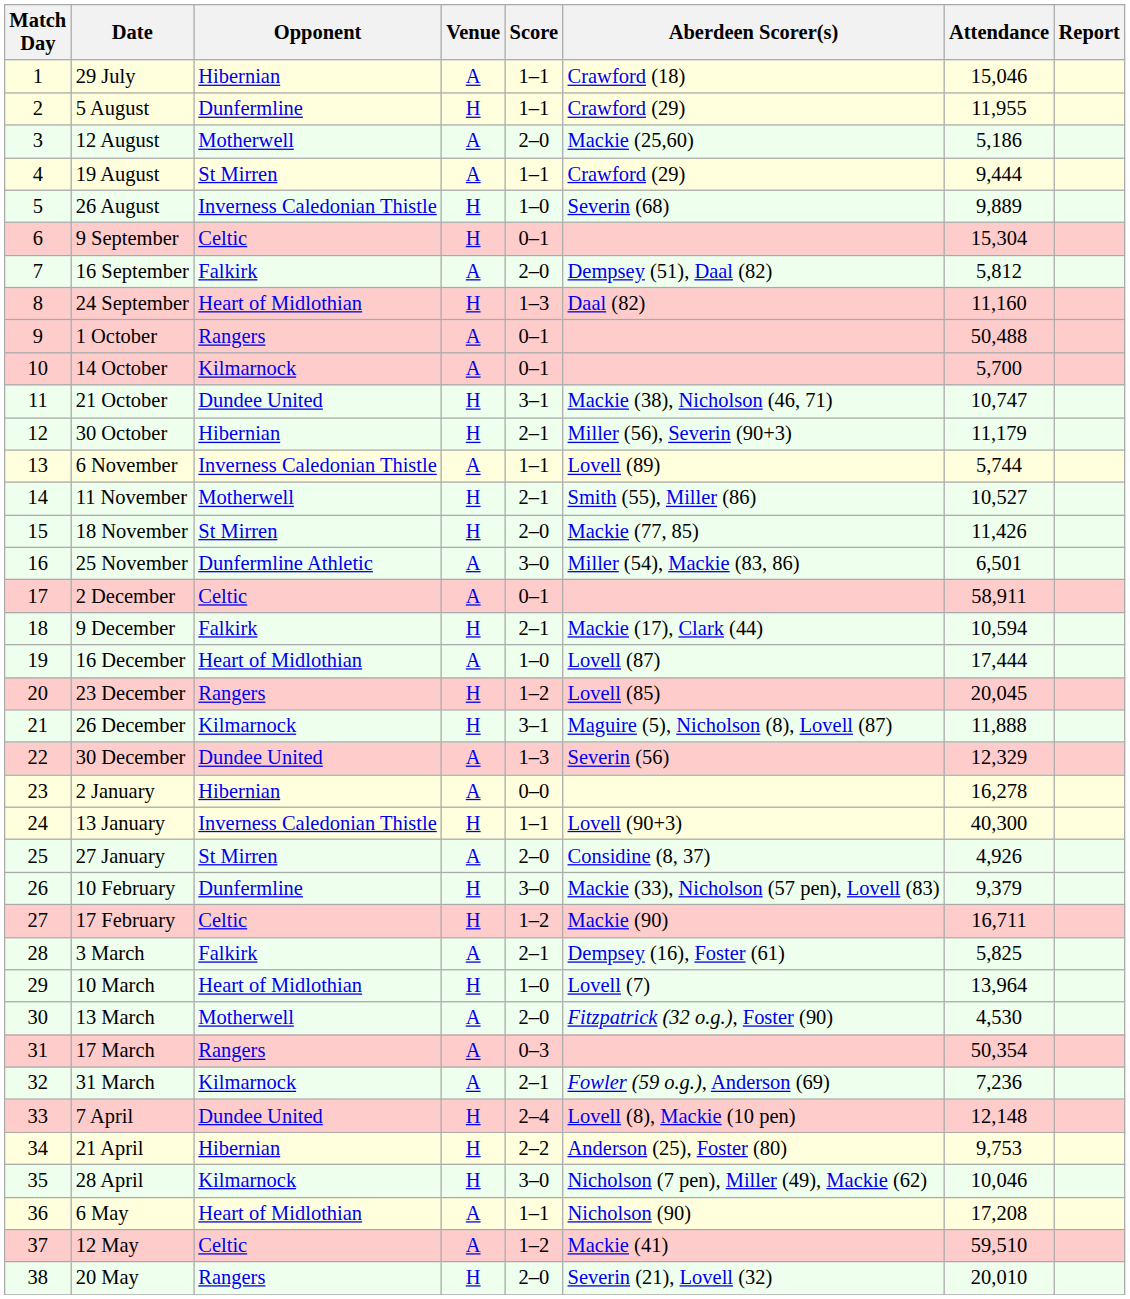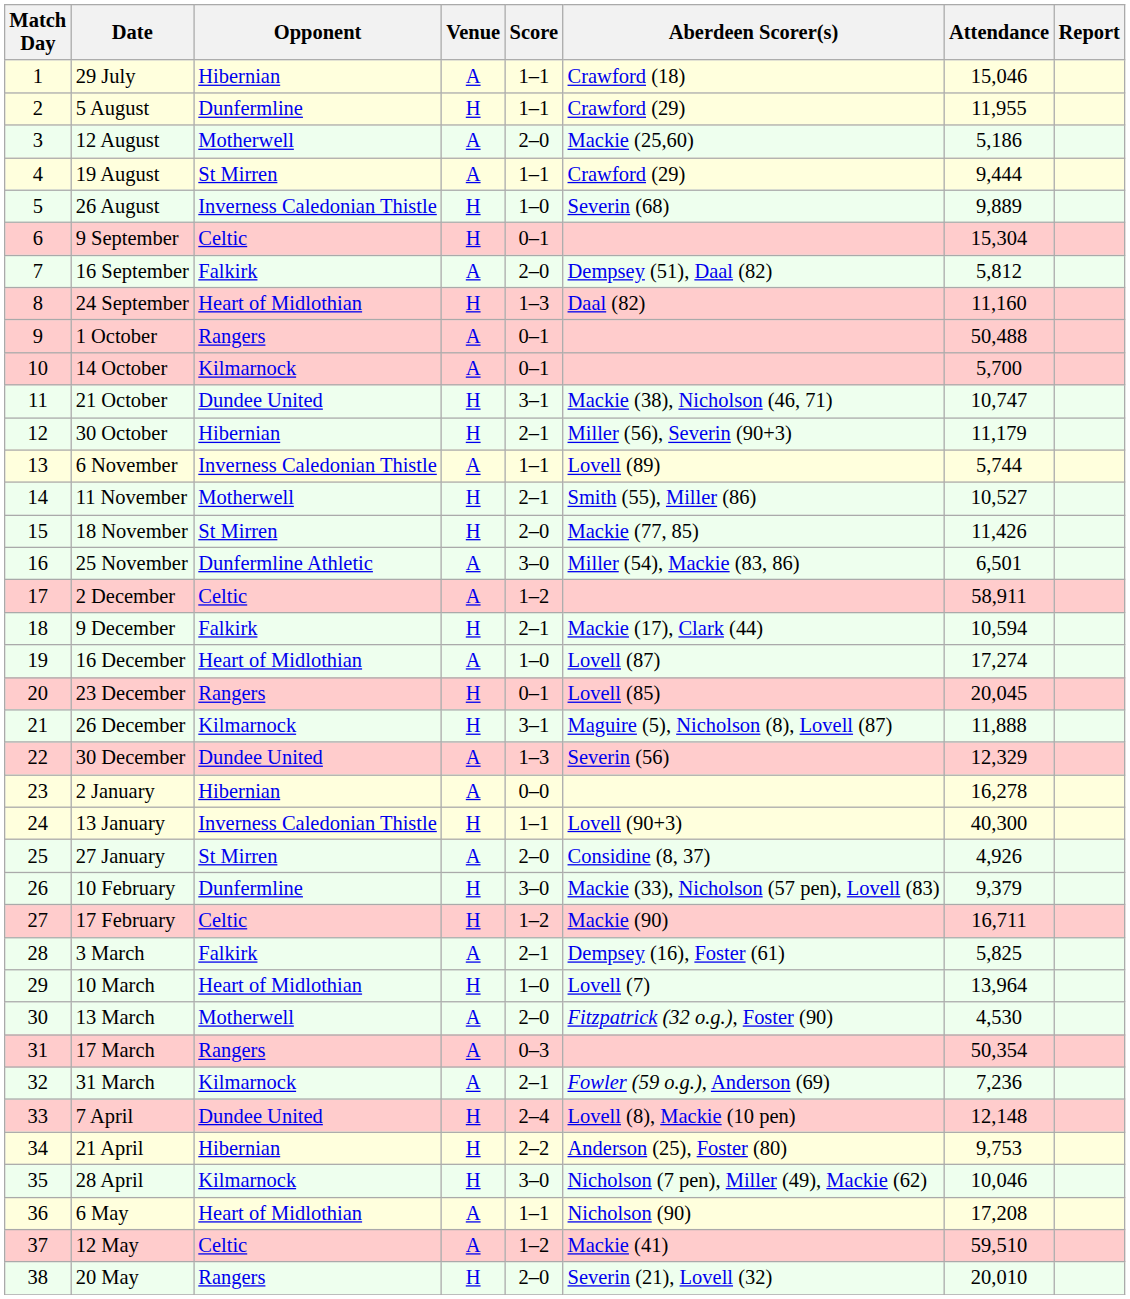 <table class="wikitable" style="text-align:center">
 <tr>
 <th>Match<br> Day</th>
 <th>Date</th>
 <th>Opponent</th>
 <th>Venue</th>
 <th>Score</th>
 <th>Aberdeen Scorer(s)</th>
 <th>Attendance</th>
 <th>Report</th>
 </tr>
 <tr bgcolor=#FFFFDD>
 <td>1</td>
 <td align=left>29 July</td>
 <td align=left><a href='#'>Hibernian</a></td>
 <td><a href='#'>A</a></td>
 <td>1–1</td>
 <td align=left><a href='#'>Crawford</a> (18)</td>
 <td>15,046</td>
 <td></td>
 </tr>
 <tr bgcolor=#FFFFDD>
 <td>2</td>
 <td align=left>5 August</td>
 <td align=left><a href='#'>Dunfermline</a></td>
 <td><a href='#'>H</a></td>
 <td>1–1</td>
 <td align=left><a href='#'>Crawford</a> (29)</td>
 <td>11,955</td>
 <td></td>
 </tr>
 <tr bgcolor=#EEFFEE>
 <td>3</td>
 <td align=left>12 August</td>
 <td align=left><a href='#'>Motherwell</a></td>
 <td><a href='#'>A</a></td>
 <td>2–0</td>
 <td align=left><a href='#'>Mackie</a> (25,60)</td>
 <td>5,186</td>
 <td></td>
 </tr>
 <tr bgcolor=#FFFFDD>
 <td>4</td>
 <td align=left>19 August</td>
 <td align=left><a href='#'>St Mirren</a></td>
 <td><a href='#'>A</a></td>
 <td>1–1</td>
 <td align=left><a href='#'>Crawford</a> (29)</td>
 <td>9,444</td>
 <td></td>
 </tr>
 <tr bgcolor=#EEFFEE>
 <td>5</td>
 <td align=left>26 August</td>
 <td align=left><a href='#'>Inverness Caledonian Thistle</a></td>
 <td><a href='#'>H</a></td>
 <td>1–0</td>
 <td align=left><a href='#'>Severin</a> (68)</td>
 <td>9,889</td>
 <td></td>
 </tr>
 <tr bgcolor=#FFCCCC>
 <td>6</td>
 <td align=left>9 September</td>
 <td align=left><a href='#'>Celtic</a></td>
 <td><a href='#'>H</a></td>
 <td>0–1</td>
 <td align=left></td>
 <td>15,304</td>
 <td></td>
 </tr>
 <tr bgcolor=#EEFFEE>
 <td>7</td>
 <td align=left>16 September</td>
 <td align=left><a href='#'>Falkirk</a></td>
 <td><a href='#'>A</a></td>
 <td>2–0</td>
 <td align=left><a href='#'>Dempsey</a> (51), <a href='#'>Daal</a> (82)</td>
 <td>5,812</td>
 <td></td>
 </tr>
 <tr bgcolor=#FFCCCC>
 <td>8</td>
 <td align=left>24 September</td>
 <td align=left><a href='#'>Heart of Midlothian</a></td>
 <td><a href='#'>H</a></td>
 <td>1–3</td>
 <td align=left><a href='#'>Daal</a> (82)</td>
 <td>11,160</td>
 <td></td>
 </tr>
 <tr bgcolor=#FFCCCC>
 <td>9</td>
 <td align=left>1 October</td>
 <td align=left><a href='#'>Rangers</a></td>
 <td><a href='#'>A</a></td>
 <td>0–1</td>
 <td align=left></td>
 <td>50,488</td>
 <td></td>
 </tr>
 <tr bgcolor=#FFCCCC>
 <td>10</td>
 <td align=left>14 October</td>
 <td align=left><a href='#'>Kilmarnock</a></td>
 <td><a href='#'>A</a></td>
 <td>0–1</td>
 <td align=left></td>
 <td>5,700</td>
 <td></td>
 </tr>
 <tr bgcolor=#EEFFEE>
 <td>11</td>
 <td align=left>21 October</td>
 <td align=left><a href='#'>Dundee United</a></td>
 <td><a href='#'>H</a></td>
 <td>3–1</td>
 <td align=left><a href='#'>Mackie</a> (38), <a href='#'>Nicholson</a> (46, 71)</td>
 <td>10,747</td>
 <td></td>
 </tr>
 <tr bgcolor=#EEFFEE>
 <td>12</td>
 <td align=left>30 October</td>
 <td align=left><a href='#'>Hibernian</a></td>
 <td><a href='#'>H</a></td>
 <td>2–1</td>
 <td align=left><a href='#'>Miller</a> (56), <a href='#'>Severin</a> (90+3)</td>
 <td>11,179</td>
 <td></td>
 </tr>
 <tr bgcolor=#FFFFDD>
 <td>13</td>
 <td align=left>6 November</td>
 <td align=left><a href='#'>Inverness Caledonian Thistle</a></td>
 <td><a href='#'>A</a></td>
 <td>1–1</td>
 <td align=left><a href='#'>Lovell</a> (89)</td>
 <td>5,744</td>
 <td></td>
 </tr>
 <tr bgcolor=#EEFFEE>
 <td>14</td>
 <td align=left>11 November</td>
 <td align=left><a href='#'>Motherwell</a></td>
 <td><a href='#'>H</a></td>
 <td>2–1</td>
 <td align=left><a href='#'>Smith</a> (55), <a href='#'>Miller</a> (86)</td>
 <td>10,527</td>
 <td></td>
 </tr>
 <tr bgcolor=#EEFFEE>
 <td>15</td>
 <td align=left>18 November</td>
 <td align=left><a href='#'>St Mirren</a></td>
 <td><a href='#'>H</a></td>
 <td>2–0</td>
 <td align=left><a href='#'>Mackie</a> (77, 85)</td>
 <td>11,426</td>
 <td></td>
 </tr>
 <tr bgcolor=#EEFFEE>
 <td>16</td>
 <td align=left>25 November</td>
 <td align=left><a href='#'>Dunfermline Athletic</a></td>
 <td><a href='#'>A</a></td>
 <td>3–0</td>
 <td align=left><a href='#'>Miller</a> (54), <a href='#'>Mackie</a> (83, 86)</td>
 <td>6,501</td>
 <td></td>
 </tr>
 <tr bgcolor=#FFCCCC>
 <td>17</td>
 <td align=left>2 December</td>
 <td align=left><a href='#'>Celtic</a></td>
 <td><a href='#'>A</a></td>
-<td>0–1</td>
+<td>1–2</td>
 <td align=left></td>
 <td>58,911</td>
 <td></td>
 </tr>
 <tr bgcolor=#EEFFEE>
 <td>18</td>
 <td align=left>9 December</td>
 <td align=left><a href='#'>Falkirk</a></td>
 <td><a href='#'>H</a></td>
 <td>2–1</td>
 <td align=left><a href='#'>Mackie</a> (17), <a href='#'>Clark</a> (44)</td>
 <td>10,594</td>
 <td></td>
 </tr>
 <tr bgcolor=#EEFFEE>
 <td>19</td>
 <td align=left>16 December</td>
 <td align=left><a href='#'>Heart of Midlothian</a></td>
 <td><a href='#'>A</a></td>
 <td>1–0</td>
 <td align=left><a href='#'>Lovell</a> (87)</td>
-<td>17,444</td>
+<td>17,274</td>
 <td></td>
 </tr>
 <tr bgcolor=#FFCCCC>
 <td>20</td>
 <td align=left>23 December</td>
 <td align=left><a href='#'>Rangers</a></td>
 <td><a href='#'>H</a></td>
-<td>1–2</td>
+<td>0–1</td>
 <td align=left><a href='#'>Lovell</a> (85)</td>
 <td>20,045</td>
 <td></td>
 </tr>
 <tr bgcolor=#EEFFEE>
 <td>21</td>
 <td align=left>26 December</td>
 <td align=left><a href='#'>Kilmarnock</a></td>
 <td><a href='#'>H</a></td>
 <td>3–1</td>
 <td align=left><a href='#'>Maguire</a> (5), <a href='#'>Nicholson</a> (8), <a href='#'>Lovell</a> (87)</td>
 <td>11,888</td>
 <td></td>
 </tr>
 <tr bgcolor=#FFCCCC>
 <td>22</td>
 <td align=left>30 December</td>
 <td align=left><a href='#'>Dundee United</a></td>
 <td><a href='#'>A</a></td>
 <td>1–3</td>
 <td align=left><a href='#'>Severin</a> (56)</td>
 <td>12,329</td>
 <td></td>
 </tr>
 <tr bgcolor=#FFFFDD>
 <td>23</td>
 <td align=left>2 January</td>
 <td align=left><a href='#'>Hibernian</a></td>
 <td><a href='#'>A</a></td>
 <td>0–0</td>
 <td align=left></td>
 <td>16,278</td>
 <td></td>
 </tr>
 <tr bgcolor=#FFFFDD>
 <td>24</td>
 <td align=left>13 January</td>
 <td align=left><a href='#'>Inverness Caledonian Thistle</a></td>
 <td><a href='#'>H</a></td>
 <td>1–1</td>
 <td align=left><a href='#'>Lovell</a> (90+3)</td>
 <td>40,300</td>
 <td></td>
 </tr>
 <tr bgcolor=#EEFFEE>
 <td>25</td>
 <td align=left>27 January</td>
 <td align=left><a href='#'>St Mirren</a></td>
 <td><a href='#'>A</a></td>
 <td>2–0</td>
 <td align=left><a href='#'>Considine</a> (8, 37)</td>
 <td>4,926</td>
 <td></td>
 </tr>
 <tr bgcolor=#EEFFEE>
 <td>26</td>
 <td align=left>10 February</td>
 <td align=left><a href='#'>Dunfermline</a></td>
 <td><a href='#'>H</a></td>
 <td>3–0</td>
 <td align=left><a href='#'>Mackie</a> (33), <a href='#'>Nicholson</a> (57 pen), <a href='#'>Lovell</a> (83)</td>
 <td>9,379</td>
 <td></td>
 </tr>
 <tr bgcolor=#FFCCCC>
 <td>27</td>
 <td align=left>17 February</td>
 <td align=left><a href='#'>Celtic</a></td>
 <td><a href='#'>H</a></td>
 <td>1–2</td>
 <td align=left><a href='#'>Mackie</a> (90)</td>
 <td>16,711</td>
 <td></td>
 </tr>
 <tr bgcolor=#EEFFEE>
 <td>28</td>
 <td align=left>3 March</td>
 <td align=left><a href='#'>Falkirk</a></td>
 <td><a href='#'>A</a></td>
 <td>2–1</td>
 <td align=left><a href='#'>Dempsey</a> (16), <a href='#'>Foster</a> (61)</td>
 <td>5,825</td>
 <td></td>
 </tr>
 <tr bgcolor=#EEFFEE>
 <td>29</td>
 <td align=left>10 March</td>
 <td align=left><a href='#'>Heart of Midlothian</a></td>
 <td><a href='#'>H</a></td>
 <td>1–0</td>
 <td align=left><a href='#'>Lovell</a> (7)</td>
 <td>13,964</td>
 <td></td>
 </tr>
 <tr bgcolor=#EEFFEE>
 <td>30</td>
 <td align=left>13 March</td>
 <td align=left><a href='#'>Motherwell</a></td>
 <td><a href='#'>A</a></td>
 <td>2–0</td>
 <td align=left><em><a href='#'>Fitzpatrick</a> (32 o.g.)</em>, <a href='#'>Foster</a> (90)</td>
 <td>4,530</td>
 <td></td>
 </tr>
 <tr bgcolor=#FFCCCC>
 <td>31</td>
 <td align=left>17 March</td>
 <td align=left><a href='#'>Rangers</a></td>
 <td><a href='#'>A</a></td>
 <td>0–3</td>
 <td align=left></td>
 <td>50,354</td>
 <td></td>
 </tr>
 <tr bgcolor=#EEFFEE>
 <td>32</td>
 <td align=left>31 March</td>
 <td align=left><a href='#'>Kilmarnock</a></td>
 <td><a href='#'>A</a></td>
 <td>2–1</td>
 <td align=left><em><a href='#'>Fowler</a> (59 o.g.)</em>, <a href='#'>Anderson</a> (69)</td>
 <td>7,236</td>
 <td></td>
 </tr>
 <tr bgcolor=#FFCCCC>
 <td>33</td>
 <td align=left>7 April</td>
 <td align=left><a href='#'>Dundee United</a></td>
 <td><a href='#'>H</a></td>
 <td>2–4</td>
 <td align=left><a href='#'>Lovell</a> (8), <a href='#'>Mackie</a> (10 pen)</td>
 <td>12,148</td>
 <td></td>
 </tr>
 <tr bgcolor=#FFFFDD>
 <td>34</td>
 <td align=left>21 April</td>
 <td align=left><a href='#'>Hibernian</a></td>
 <td><a href='#'>H</a></td>
 <td>2–2</td>
 <td align=left><a href='#'>Anderson</a> (25), <a href='#'>Foster</a> (80)</td>
 <td>9,753</td>
 <td></td>
 </tr>
 <tr bgcolor=#EEFFEE>
 <td>35</td>
 <td align=left>28 April</td>
 <td align=left><a href='#'>Kilmarnock</a></td>
 <td><a href='#'>H</a></td>
 <td>3–0</td>
 <td align=left><a href='#'>Nicholson</a> (7 pen), <a href='#'>Miller</a> (49), <a href='#'>Mackie</a> (62)</td>
 <td>10,046</td>
 <td></td>
 </tr>
 <tr bgcolor=#FFFFDD>
 <td>36</td>
 <td align=left>6 May</td>
 <td align=left><a href='#'>Heart of Midlothian</a></td>
 <td><a href='#'>A</a></td>
 <td>1–1</td>
 <td align=left><a href='#'>Nicholson</a> (90)</td>
 <td>17,208</td>
 <td></td>
 </tr>
 <tr bgcolor=#FFCCCC>
 <td>37</td>
 <td align=left>12 May</td>
 <td align=left><a href='#'>Celtic</a></td>
 <td><a href='#'>A</a></td>
 <td>1–2</td>
 <td align=left><a href='#'>Mackie</a> (41)</td>
 <td>59,510</td>
 <td></td>
 </tr>
 <tr bgcolor=#EEFFEE>
 <td>38</td>
 <td align=left>20 May</td>
 <td align=left><a href='#'>Rangers</a></td>
 <td><a href='#'>H</a></td>
 <td>2–0</td>
 <td align=left><a href='#'>Severin</a> (21), <a href='#'>Lovell</a> (32)</td>
 <td>20,010</td>
 <td></td>
 </tr>
 </table>
